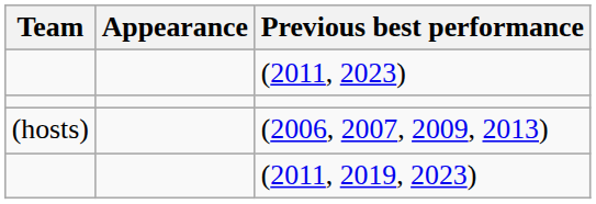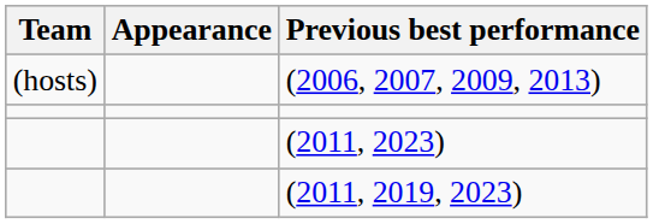 <table class="wikitable sortable">
 <tr>
 <th>Team</th>
 <th data-sort-type="number">Appearance</th>
 <th>Previous best performance</th>
+</tr>
+<tr>
+<td> (hosts)</td>
+<td></td>
+<td><strong></strong> (<a href='#'>2006</a>, <a href='#'>2007</a>, <a href='#'>2009</a>, <a href='#'>2013</a>)</td>
+</tr>
+<tr>
+<td></td>
+<td></td>
+<td></td>
 </tr>
 <tr>
 <td></td>
 <td></td>
 <td> (<a href='#'>2011</a>, <a href='#'>2023</a>)</td>
 </tr>
 <tr>
 <td></td>
 <td></td>
-<td></td>
-</tr>
-<tr>
-<td> (hosts)</td>
-<td></td>
-<td><strong></strong> (<a href='#'>2006</a>, <a href='#'>2007</a>, <a href='#'>2009</a>, <a href='#'>2013</a>)</td>
-</tr>
-<tr>
-<td></td>
-<td></td>
 <td><strong></strong> (<a href='#'>2011</a>, <a href='#'>2019</a>, <a href='#'>2023</a>)</td>
 </tr>
 </table>
